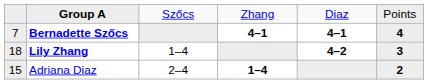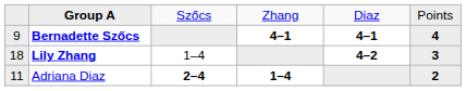 <table class="wikitable" style="font-size:90%">
 <tr style="text-align:center;">
 <td style="background-color:#ededed;" width="20"></td>
 <td style="background-color:#ededed;" width="130" style="text-align:center;"><strong>Group A</strong></td>
 <td width="90"> <a href='#'>Szőcs</a></td>
 <td width="90"> <a href='#'>Zhang</a></td>
 <td width="90"> <a href='#'>Diaz</a></td>
 <td style="background-color:#ededed;" width="50">Points</td>
 </tr>
 <tr style="text-align:center;background-color:#ffffff;">
-<td style="background-color:#ededed;">7</td>
+<td style="background-color:#ededed;">9</td>
 <td style="text-align:left;"> <strong><a href='#'>Bernadette Szőcs</a></strong></td>
 <td style="background-color:#ededed;"></td>
 <td><strong>4–1</strong></td>
 <td><strong>4–1</strong></td>
 <td style="background-color:#ededed;"><strong>4</strong></td>
 </tr>
 <tr style="text-align:center;background-color:#ffffff;">
 <td style="background-color:#ededed;">18</td>
 <td style="text-align:left;"> <strong><a href='#'>Lily Zhang</a></strong></td>
 <td>1–4</td>
 <td style="background-color:#ededed;"></td>
 <td><strong>4–2</strong></td>
 <td style="background-color:#ededed;"><strong>3</strong></td>
 </tr>
 <tr style="text-align:center;background-color:#ffffff;">
-<td style="background-color:#ededed;">15</td>
+<td style="background-color:#ededed;">11</td>
 <td style="text-align:left;"> <a href='#'>Adriana Diaz</a></td>
-<td>2–4</td>
+<td><strong>2–4</strong></td>
 <td><strong>1–4</strong></td>
 <td style="background-color:#ededed;"></td>
 <td style="background-color:#ededed;"><strong>2</strong></td>
 </tr>
 </table>
